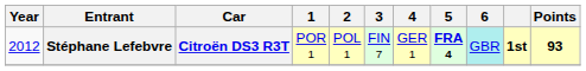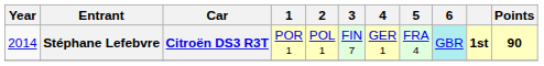 <table class="wikitable" style="text-align:center; font-size:85%">
 <tr>
 <th>Year</th>
 <th>Entrant</th>
 <th>Car</th>
 <th>1</th>
 <th>2</th>
 <th>3</th>
 <th>4</th>
 <th>5</th>
 <th>6</th>
 <th></th>
 <th>Points</th>
 </tr>
 <tr>
-<td><a href='#'>2012</a></td>
+<td><a href='#'>2014</a></td>
 <th nowrap>Stéphane Lefebvre</th>
 <th nowrap><a href='#'>Citroën DS3 R3T</a></th>
 <td style="background:#FFFFBF;"><a href='#'>POR</a><br><small>1</small></td>
 <td style="background:#FFFFBF;"><a href='#'>POL</a><br><small>1</small></td>
 <td style="background:#DFFFDF;"><a href='#'>FIN</a><br><small>7</small></td>
 <td style="background:#FFFFBF;"><a href='#'>GER</a><br><small>1</small></td>
-<td style="background:#DFFFDF;"><strong><a href='#'>FRA</a><br><small>4</small></strong></td>
+<td style="background:#DFFFDF;"><a href='#'>FRA</a><br><small>4</small></td>
 <td style="background: paleturquoise;"><a href='#'>GBR</a></td>
 <th style="background:#FFFFBF;"><strong>1st</strong></th>
-<th style="background:#FFFFBF;"><strong>93</strong></th>
+<th style="background:#FFFFBF;"><strong>90</strong></th>
 </tr>
 <tr>
 </tr>
 </table>
